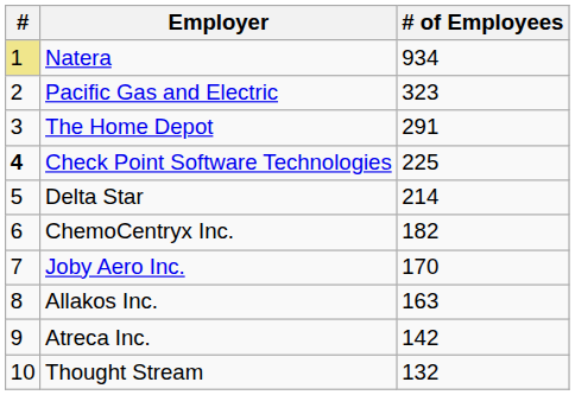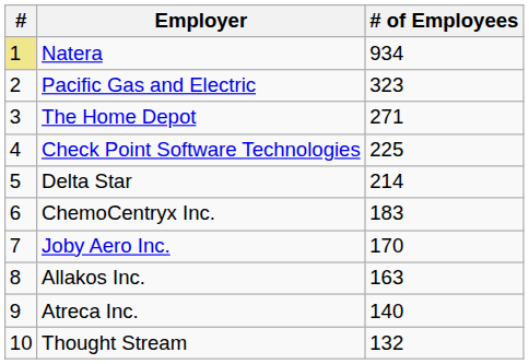 <table class="wikitable sortable">
 <tr>
 <th>#</th>
 <th>Employer</th>
 <th># of Employees</th>
 </tr>
 <tr>
 <td style="background: khaki;">1</td>
 <td><a href='#'>Natera</a></td>
 <td>934</td>
 </tr>
 <tr>
 <td>2</td>
 <td><a href='#'>Pacific Gas and Electric</a></td>
 <td>323</td>
 </tr>
 <tr>
 <td>3</td>
 <td><a href='#'>The Home Depot</a></td>
-<td>291</td>
+<td>271</td>
 </tr>
 <tr>
-<td><strong>4</strong></td>
+<td>4</td>
 <td><a href='#'>Check Point Software Technologies</a></td>
 <td>225</td>
 </tr>
 <tr>
 <td>5</td>
 <td>Delta Star</td>
 <td>214</td>
 </tr>
 <tr>
 <td>6</td>
 <td>ChemoCentryx Inc.</td>
-<td>182</td>
+<td>183</td>
 </tr>
 <tr>
 <td>7</td>
 <td><a href='#'>Joby Aero Inc.</a></td>
 <td>170</td>
 </tr>
 <tr>
 <td>8</td>
 <td>Allakos Inc.</td>
 <td>163</td>
 </tr>
 <tr>
 <td>9</td>
 <td>Atreca Inc.</td>
-<td>142</td>
+<td>140</td>
 </tr>
 <tr>
 <td>10</td>
 <td>Thought Stream</td>
 <td>132</td>
 </tr>
 </table>
